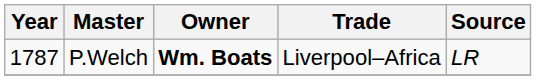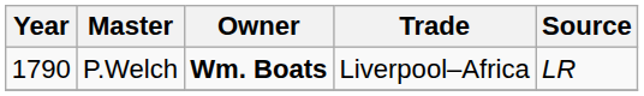 <table class=" wikitable">
 <tr>
 <th>Year</th>
 <th>Master</th>
 <th>Owner</th>
 <th>Trade</th>
 <th>Source</th>
 </tr>
 <tr>
-<td>1787</td>
+<td>1790</td>
 <td>P.Welch</td>
 <td><strong>Wm. Boats</strong></td>
 <td>Liverpool–Africa</td>
 <td><em>LR</em></td>
 </tr>
 <tr>
 </tr>
 </table>
